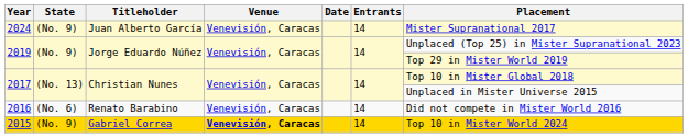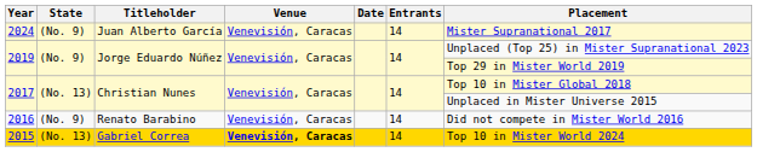 <table class="wikitable" style="font-size: 95%;">
 <tr>
 <th>Year</th>
 <th>State</th>
 <th>Titleholder</th>
 <th>Venue</th>
 <th>Date</th>
 <th>Entrants</th>
 <th>Placement</th>
 </tr>
 <tr style="background-color:#FFFACD;">
 <td><a href='#'>2024</a></td>
 <td> (No. 9)</td>
 <td>Juan Alberto García</td>
 <td><a href='#'>Venevisión</a>, Caracas</td>
 <td></td>
 <td>14</td>
 <td><a href='#'>Mister Supranational 2017</a></td>
 </tr>
 <tr>
 <td rowspan="2" style="background-color:#FFFACD;"><a href='#'>2019</a></td>
 <td rowspan="2" style="background-color:#FFFACD;"> (No. 9)</td>
 <td rowspan="2" style="background-color:#FFFACD;">Jorge Eduardo Núñez</td>
 <td rowspan="2" style="background-color:#FFFACD;"><a href='#'>Venevisión</a>, Caracas</td>
 <td rowspan="2" style="background-color:#FFFACD;"></td>
 <td rowspan="2" style="background-color:#FFFACD;">14</td>
 <td>Unplaced (Top 25) in <a href='#'>Mister Supranational 2023</a></td>
 </tr>
 <tr style="background-color:#FFFACD;">
 <td>Top 29 in <a href='#'>Mister World 2019</a></td>
 </tr>
 <tr style="background-color:#FFFACD;">
 <td rowspan="2"><a href='#'>2017</a></td>
 <td rowspan="2"> (No. 13)</td>
 <td rowspan="2">Christian Nunes</td>
 <td rowspan="2"><a href='#'>Venevisión</a>, Caracas</td>
 <td rowspan="2"></td>
 <td rowspan="2">14</td>
 <td>Top 10 in <a href='#'>Mister Global 2018</a></td>
 </tr>
 <tr>
 <td>Unplaced in Mister Universe 2015</td>
 </tr>
 <tr>
 <td><a href='#'>2016</a></td>
-<td> (No. 6)</td>
+<td> (No. 9)</td>
 <td>Renato Barabino</td>
 <td><a href='#'>Venevisión</a>, Caracas</td>
 <td></td>
 <td>14</td>
 <td>Did not compete in <a href='#'>Mister World 2016</a></td>
 </tr>
 <tr style="background-color:gold;">
 <td><a href='#'>2015</a></td>
-<td> (No. 9)</td>
+<td> (No. 13)</td>
 <td><a href='#'>Gabriel Correa</a></td>
 <td><strong><a href='#'>Venevisión</a>, Caracas</strong></td>
 <td></td>
 <td>14</td>
 <td>Top 10 in <a href='#'>Mister World 2024</a></td>
 </tr>
 </table>
